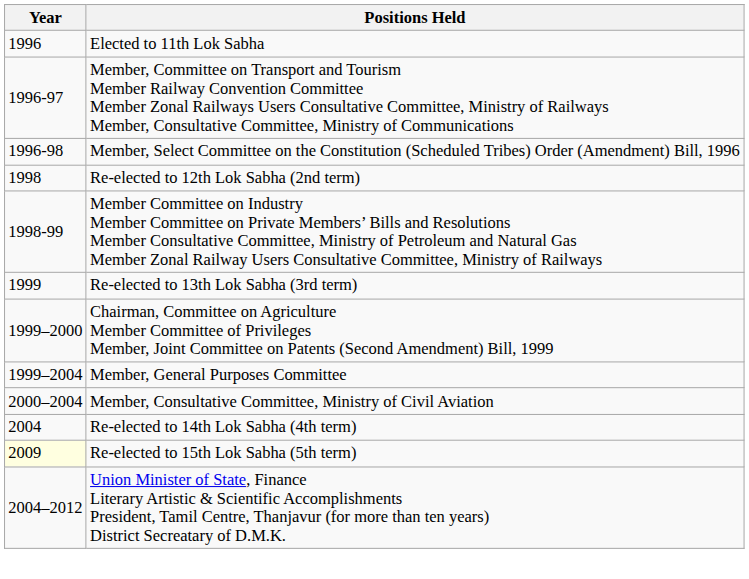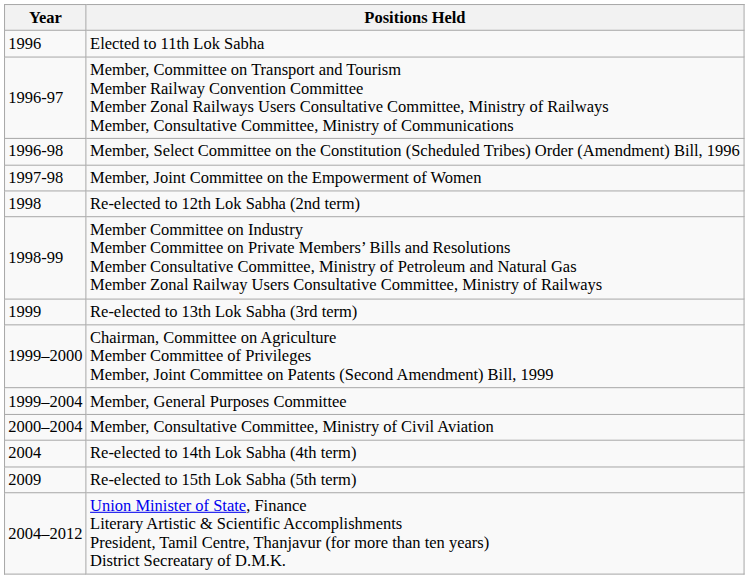 <table class="wikitable">
 <tr>
 <th>Year</th>
 <th>Positions Held</th>
 </tr>
 <tr>
 <td>1996</td>
 <td>Elected to 11th Lok Sabha</td>
 </tr>
 <tr>
 <td>1996-97</td>
 <td>Member, Committee on Transport and Tourism<br>Member Railway Convention Committee<br>Member Zonal Railways Users Consultative Committee, Ministry of Railways<br>Member, Consultative Committee, Ministry of Communications</td>
 </tr>
 <tr>
 <td>1996-98</td>
 <td>Member, Select Committee on the Constitution (Scheduled Tribes) Order (Amendment) Bill,  1996</td>
+</tr>
+<tr>
+<td>1997-98</td>
+<td>Member, Joint Committee on the Empowerment of Women</td>
 </tr>
 <tr>
 <td>1998</td>
 <td>Re-elected to 12th Lok Sabha (2nd term)</td>
 </tr>
 <tr>
 <td>1998-99</td>
 <td>Member Committee on Industry<br>Member Committee on Private Members’ Bills and Resolutions<br>Member Consultative Committee, Ministry of Petroleum and Natural Gas<br>Member Zonal Railway Users Consultative Committee, Ministry of Railways</td>
 </tr>
 <tr>
 <td>1999</td>
 <td>Re-elected to 13th Lok Sabha (3rd term)</td>
 </tr>
 <tr>
 <td>1999–2000</td>
 <td>Chairman, Committee on Agriculture<br>Member Committee of Privileges<br>Member, Joint Committee on Patents (Second Amendment) Bill, 1999</td>
 </tr>
 <tr>
 <td>1999–2004</td>
 <td>Member, General Purposes Committee</td>
 </tr>
 <tr>
 <td>2000–2004</td>
 <td>Member, Consultative Committee, Ministry of Civil Aviation</td>
 </tr>
 <tr>
 <td>2004</td>
 <td>Re-elected to 14th Lok Sabha (4th term)</td>
 </tr>
 <tr>
-<td style="background: lightyellow;">2009</td>
+<td>2009</td>
 <td>Re-elected to 15th Lok Sabha (5th term)</td>
 </tr>
 <tr>
 <td>2004–2012</td>
 <td><a href='#'>Union Minister of State</a>, Finance<br>Literary Artistic & Scientific Accomplishments<br>President, Tamil Centre, Thanjavur (for more than ten years)<br>District Secreatary of D.M.K.</td>
 </tr>
 </table>
